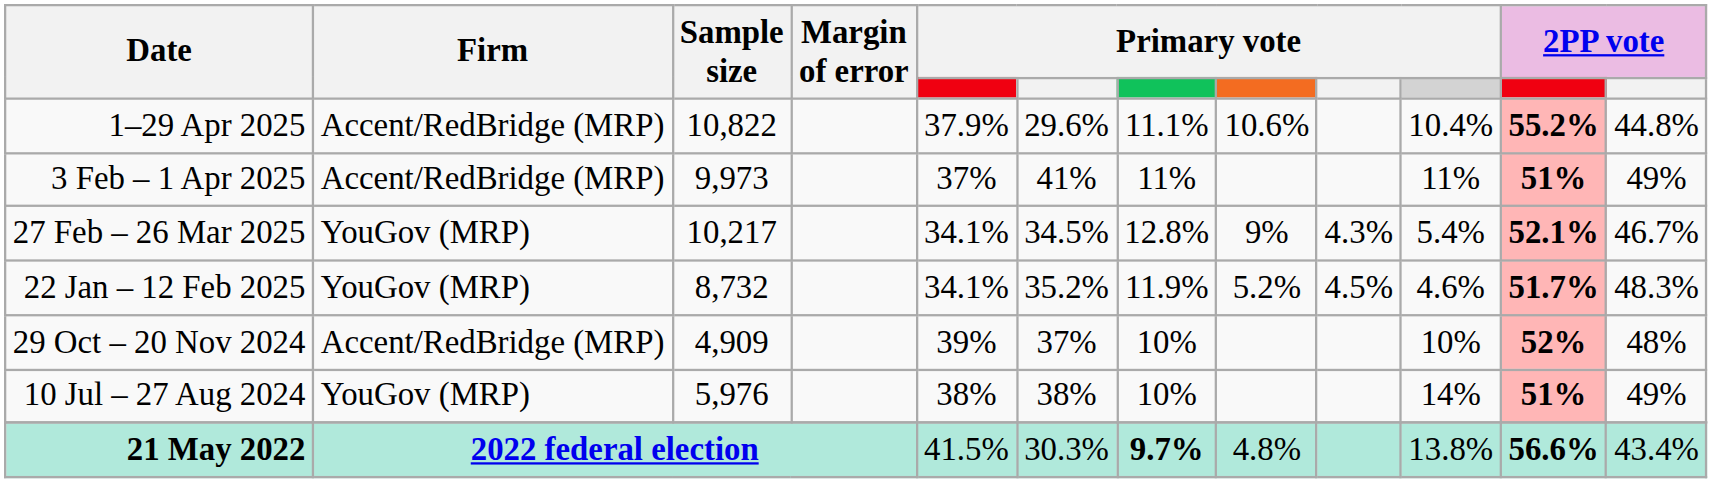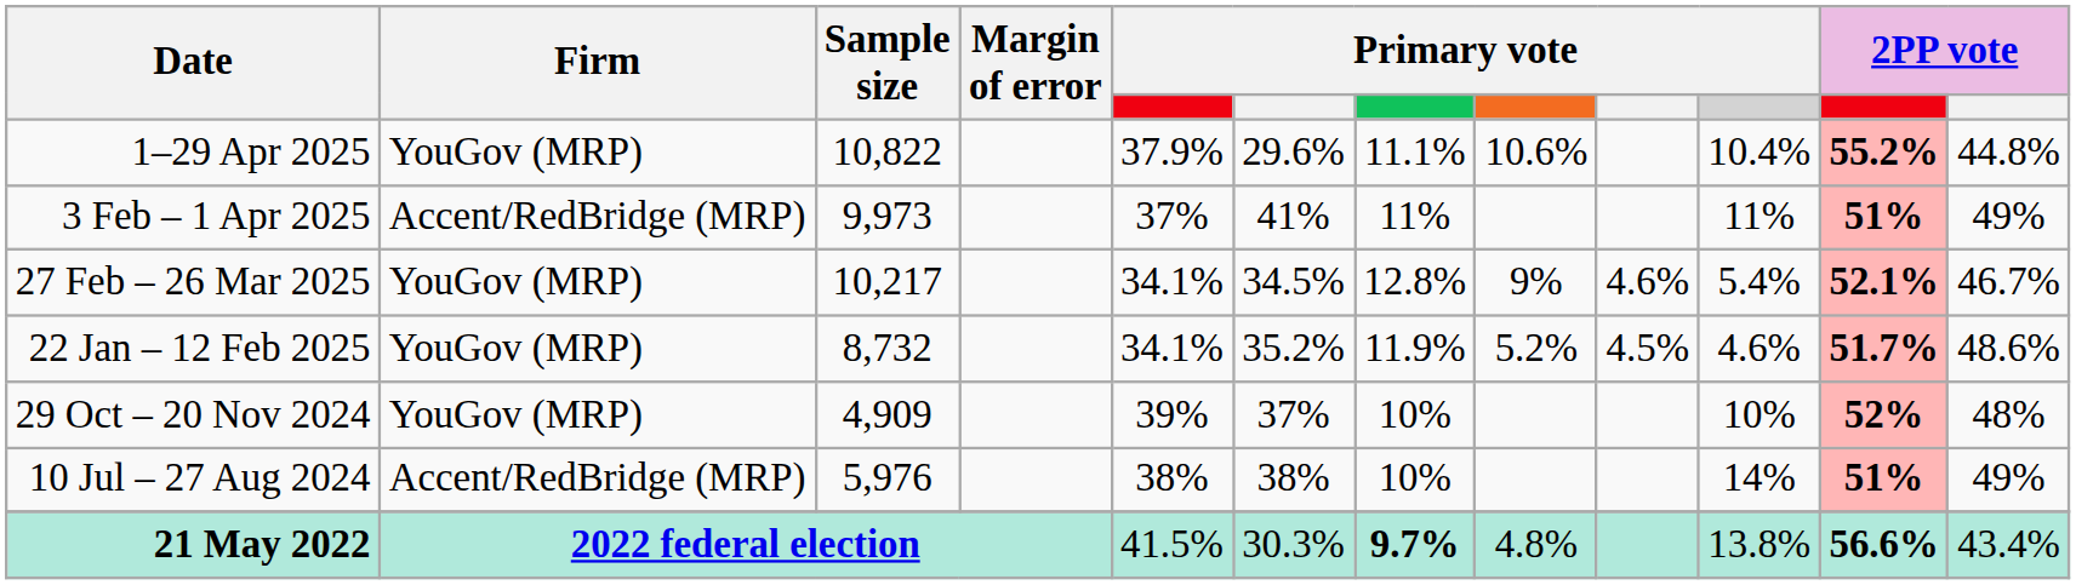 <table class="nowrap wikitable tpl-blanktable" style=text-align:center;font-size:90%>
 <tr>
 <th rowspan=2>Date</th>
 <th rowspan=2>Firm</th>
 <th rowspan=2>Sample<br>size</th>
 <th rowspan=2>Margin<br>of error</th>
 <th colspan=6>Primary vote</th>
 <th colspan=2 class=unsortable style=background:#ebbce3><a href='#'>2PP vote</a></th>
 </tr>
 <tr>
 <th style="background:#F00011"></th>
 <th style=background:></th>
 <th style=background:#10C25B></th>
 <th style=background:#f36c21></th>
 <th style=background:></th>
 <th style=background:lightgray></th>
 <th style="background:#F00011"></th>
 <th style=background:></th>
 </tr>
 <tr>
 <td align=right>1–29 Apr 2025</td>
-<td align=left>Accent/RedBridge (MRP)</td>
+<td align=left>YouGov (MRP)</td>
 <td>10,822</td>
 <td></td>
 <td>37.9%</td>
 <td>29.6%</td>
 <td>11.1%</td>
 <td>10.6%</td>
 <td></td>
 <td>10.4%</td>
 <th style="background:#FFB6B6">55.2%</th>
 <td>44.8%</td>
 </tr>
 <tr>
 <td align=right>3 Feb – 1 Apr 2025</td>
 <td align=left>Accent/RedBridge (MRP)</td>
 <td>9,973</td>
 <td></td>
 <td>37%</td>
 <td>41%</td>
 <td>11%</td>
 <td></td>
 <td></td>
 <td>11%</td>
 <th style="background:#FFB6B6">51%</th>
 <td>49%</td>
 </tr>
 <tr>
 <td align=right>27 Feb – 26 Mar 2025</td>
 <td align=left>YouGov (MRP)</td>
 <td>10,217</td>
 <td></td>
 <td>34.1%</td>
 <td>34.5%</td>
 <td>12.8%</td>
 <td>9%</td>
-<td>4.3%</td>
+<td>4.6%</td>
 <td>5.4%</td>
 <th style="background:#FFB6B6">52.1%</th>
 <td>46.7%</td>
 </tr>
 <tr>
 <td align=right>22 Jan – 12 Feb 2025</td>
 <td align=left>YouGov (MRP)</td>
 <td>8,732</td>
 <td></td>
 <td>34.1%</td>
 <td>35.2%</td>
 <td>11.9%</td>
 <td>5.2%</td>
 <td>4.5%</td>
 <td>4.6%</td>
 <th style="background:#FFB6B6">51.7%</th>
-<td>48.3%</td>
+<td>48.6%</td>
 </tr>
 <tr>
 <td align=right>29 Oct – 20 Nov 2024</td>
-<td align=left>Accent/RedBridge (MRP)</td>
+<td align=left>YouGov (MRP)</td>
 <td>4,909</td>
 <td></td>
 <td>39%</td>
 <td>37%</td>
 <td>10%</td>
 <td></td>
 <td></td>
 <td>10%</td>
 <th style="background:#FFB6B6">52%</th>
 <td>48%</td>
 </tr>
 <tr>
 <td align=right>10 Jul – 27 Aug 2024</td>
-<td align=left>YouGov (MRP)</td>
+<td align=left>Accent/RedBridge (MRP)</td>
 <td>5,976</td>
 <td></td>
 <td>38%</td>
 <td>38%</td>
 <td>10%</td>
 <td></td>
 <td></td>
 <td>14%</td>
 <th style="background:#FFB6B6">51%</th>
 <td>49%</td>
 </tr>
 <tr>
 </tr>
 <tr style="background:#b0e9db">
 <td style="text-align:right" data-sort-value="21-May-2022"><strong>21 May 2022</strong></td>
 <td colspan="3" style="text-align:center"><strong><a href='#'>2022 federal election</a></strong></td>
 <td>41.5%</td>
 <td>30.3%</td>
 <td><strong>9.7%</strong></td>
 <td>4.8%</td>
 <td></td>
 <td>13.8%</td>
 <td><strong>56.6%</strong></td>
 <td>43.4%</td>
 </tr>
 </table>
